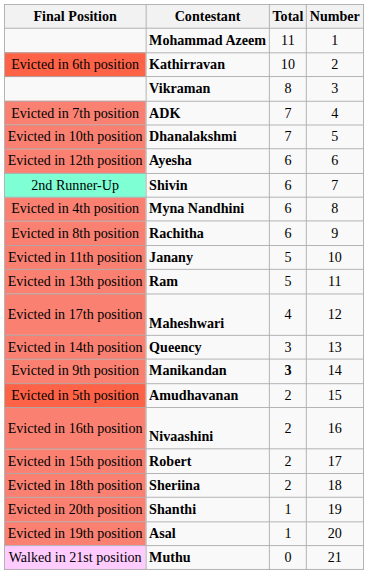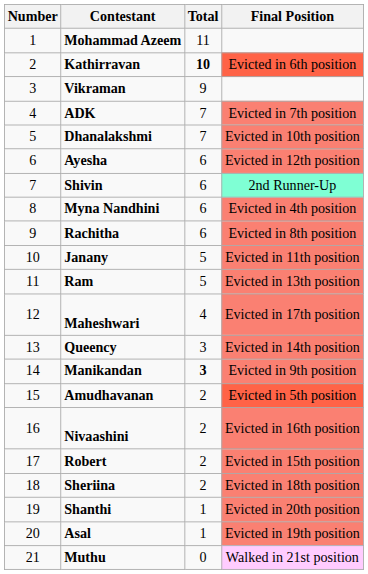 <table class="wikitable" style="text-align:center; line-height:20px; width:auto;">
 <tr>
-<th scope="col">Final Position</th>
+<th scope="col">Number</th>
 <th scope="col">Contestant</th>
 <th scope="col">Total</th>
-<th scope="col">Number</th>
+<th scope="col">Final Position</th>
 </tr>
 <tr>
-<td></td>
+<td>1</td>
 <td style="text-align:left"><strong>Mohammad Azeem</strong></td>
 <td>11</td>
-<td>1</td>
+<td></td>
 </tr>
 <tr>
+<td>2</td>
+<td style="text-align:left"><strong>Kathirravan</strong></td>
+<td><strong>10</strong></td>
 <td style="background:#FF6347;">Evicted in 6th position</td>
-<td style="text-align:left"><strong>Kathirravan</strong></td>
-<td>10</td>
-<td>2</td>
 </tr>
 <tr>
+<td>3</td>
+<td style="text-align:left"><strong>Vikraman</strong></td>
+<td>9</td>
 <td></td>
-<td style="text-align:left"><strong>Vikraman</strong></td>
-<td>8</td>
-<td>3</td>
 </tr>
 <tr>
-<td style="background:salmon;">Evicted in 7th position</td>
+<td>4</td>
 <td style="text-align:left"><strong>ADK</strong></td>
 <td>7</td>
-<td>4</td>
+<td style="background:salmon;">Evicted in 7th position</td>
 </tr>
 <tr>
-<td style="background:salmon;">Evicted in 10th position</td>
+<td>5</td>
 <td style="text-align:left"><strong>Dhanalakshmi</strong></td>
 <td>7</td>
-<td>5</td>
+<td style="background:salmon;">Evicted in 10th position</td>
 </tr>
 <tr>
-<td style="background:salmon;">Evicted in 12th position</td>
+<td>6</td>
 <td style="text-align:left"><strong>Ayesha</strong></td>
 <td>6</td>
-<td>6</td>
+<td style="background:salmon;">Evicted in 12th position</td>
 </tr>
 <tr>
-<td style="background:#7FFFD4; text-align:center">2nd Runner-Up</td>
+<td>7</td>
 <td style="text-align:left"><strong>Shivin</strong></td>
 <td>6</td>
-<td>7</td>
+<td style="background:#7FFFD4; text-align:center">2nd Runner-Up</td>
 </tr>
 <tr>
-<td style="background:salmon;">Evicted in 4th position</td>
+<td>8</td>
 <td style="text-align:left"><strong> Myna Nandhini</strong></td>
 <td>6</td>
-<td>8</td>
+<td style="background:salmon;">Evicted in 4th position</td>
 </tr>
 <tr>
-<td style="background:salmon;">Evicted in 8th position</td>
+<td>9</td>
 <td style="text-align:left"><strong>Rachitha</strong></td>
 <td>6</td>
-<td>9</td>
+<td style="background:salmon;">Evicted in 8th position</td>
 </tr>
 <tr>
-<td style="background:salmon;">Evicted in 11th position</td>
+<td>10</td>
 <td style="text-align:left"><strong>Janany</strong></td>
 <td>5</td>
-<td>10</td>
+<td style="background:salmon;">Evicted in 11th position</td>
 </tr>
 <tr>
-<td style="background:salmon;">Evicted in 13th position</td>
+<td>11</td>
 <td style="text-align:left"><strong>Ram</strong></td>
 <td>5</td>
-<td>11</td>
+<td style="background:salmon;">Evicted in 13th position</td>
 </tr>
 <tr>
-<td style="background:salmon;">Evicted in 17th position</td>
+<td>12</td>
 <td style="text-align:left"><br><strong>Maheshwari</strong></td>
 <td>4</td>
-<td>12</td>
+<td style="background:salmon;">Evicted in 17th position</td>
 </tr>
 <tr>
-<td style="background:salmon;">Evicted in 14th position</td>
+<td>13</td>
 <td style="text-align:left"><strong>Queency</strong></td>
 <td>3</td>
-<td>13</td>
+<td style="background:salmon;">Evicted in 14th position</td>
 </tr>
 <tr>
-<td style="background:salmon;">Evicted in 9th position</td>
+<td>14</td>
 <td style="text-align:left"><strong>Manikandan</strong></td>
 <td><strong>3</strong></td>
-<td>14</td>
+<td style="background:salmon;">Evicted in 9th position</td>
 </tr>
 <tr>
-<td style="background:#FF6347">Evicted in 5th position</td>
+<td>15</td>
 <td style="text-align:left"><strong>Amudhavanan</strong></td>
 <td>2</td>
-<td>15</td>
+<td style="background:#FF6347">Evicted in 5th position</td>
 </tr>
 <tr>
-<td style="background:salmon;">Evicted in 16th position</td>
+<td>16</td>
 <td style="text-align:left"><br><strong>Nivaashini</strong></td>
 <td>2</td>
-<td>16</td>
+<td style="background:salmon;">Evicted in 16th position</td>
 </tr>
 <tr>
-<td style="background:salmon;">Evicted in 15th position</td>
+<td>17</td>
 <td style="text-align:left"><strong>Robert</strong></td>
 <td>2</td>
-<td>17</td>
+<td style="background:salmon;">Evicted in 15th position</td>
 </tr>
 <tr>
-<td style="background:salmon;">Evicted in 18th position</td>
+<td>18</td>
 <td style="text-align:left"><strong>Sheriina</strong></td>
 <td>2</td>
-<td>18</td>
+<td style="background:salmon;">Evicted in 18th position</td>
 </tr>
 <tr>
-<td style="background:salmon;">Evicted in 20th position</td>
+<td>19</td>
 <td style="text-align:left"><strong>Shanthi</strong></td>
 <td>1</td>
-<td>19</td>
+<td style="background:salmon;">Evicted in 20th position</td>
 </tr>
 <tr>
-<td style="background:salmon;">Evicted in 19th position</td>
+<td>20</td>
 <td style="text-align:left"><strong>Asal</strong></td>
 <td>1</td>
-<td>20</td>
+<td style="background:salmon;">Evicted in 19th position</td>
 </tr>
 <tr>
-<td style="background:#fcf;">Walked in 21st position</td>
+<td>21</td>
 <td style="text-align:left"><strong>Muthu</strong></td>
 <td>0</td>
-<td>21</td>
+<td style="background:#fcf;">Walked in 21st position</td>
 </tr>
 </table>
